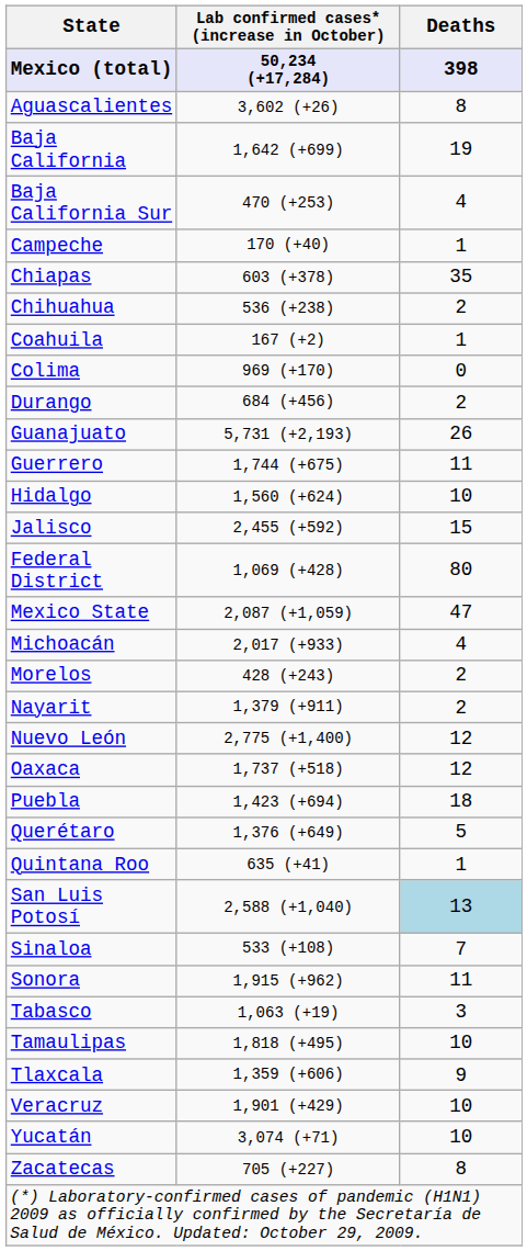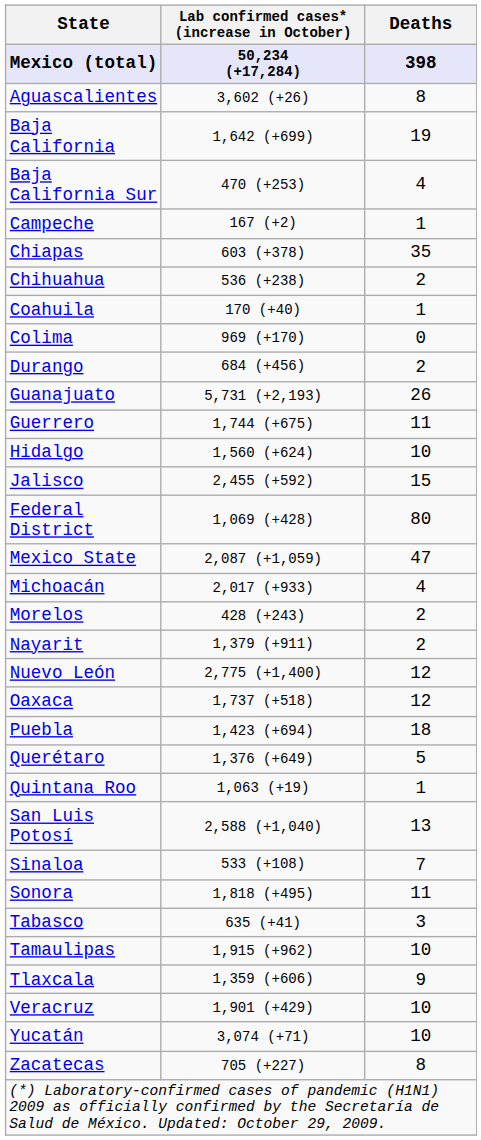 <table class="wikitable sortable" style="float:right; margin:0.5em 0 0.5em 1em; width:350px; text-align:center;">
 <tr>
 <th style="width:100px;">State</th>
 <th style="font-size:80%">Lab confirmed cases*<br>(increase in October)</th>
 <th>Deaths</th>
 </tr>
 <tr>
 <td style="background:lavender; font-weight:bold;">Mexico (total)</td>
 <td style="background:lavender; font-weight:bold;font-size:80%">50,234<br>(+17,284)</td>
 <td style="background:lavender; font-weight:bold;">398</td>
 </tr>
 <tr>
 <td align=left><a href='#'>Aguascalientes</a></td>
 <td style="font-size:80%">3,602 (+26)</td>
 <td>8</td>
 </tr>
 <tr>
 <td align=left><a href='#'>Baja California</a></td>
 <td style="font-size:80%">1,642 (+699)</td>
 <td>19</td>
 </tr>
 <tr>
 <td align=left><a href='#'>Baja California Sur</a></td>
 <td style="font-size:80%">470 (+253)</td>
 <td>4</td>
 </tr>
 <tr>
 <td align=left><a href='#'>Campeche</a></td>
-<td style="font-size:80%">170 (+40)</td>
+<td style="font-size:80%">167 (+2)</td>
 <td>1</td>
 </tr>
 <tr>
 <td align=left><a href='#'>Chiapas</a></td>
 <td style="font-size:80%">603 (+378)</td>
 <td>35</td>
 </tr>
 <tr>
 <td align=left><a href='#'>Chihuahua</a></td>
 <td style="font-size:80%">536 (+238)</td>
 <td>2</td>
 </tr>
 <tr>
 <td align=left><a href='#'>Coahuila</a></td>
-<td style="font-size:80%">167 (+2)</td>
+<td style="font-size:80%">170 (+40)</td>
 <td>1</td>
 </tr>
 <tr>
 <td align=left><a href='#'>Colima</a></td>
 <td style="font-size:80%">969 (+170)</td>
 <td>0</td>
 </tr>
 <tr>
 <td align=left><a href='#'>Durango</a></td>
 <td style="font-size:80%">684 (+456)</td>
 <td>2</td>
 </tr>
 <tr>
 <td align=left><a href='#'>Guanajuato</a></td>
 <td style="font-size:80%">5,731 (+2,193)</td>
 <td>26</td>
 </tr>
 <tr>
 <td align=left><a href='#'>Guerrero</a></td>
 <td style="font-size:80%">1,744 (+675)</td>
 <td>11</td>
 </tr>
 <tr>
 <td align=left><a href='#'>Hidalgo</a></td>
 <td style="font-size:80%">1,560 (+624)</td>
 <td>10</td>
 </tr>
 <tr>
 <td align=left><a href='#'>Jalisco</a></td>
 <td style="font-size:80%">2,455 (+592)</td>
 <td>15</td>
 </tr>
 <tr>
 <td align=left><a href='#'>Federal District</a></td>
 <td style="font-size:80%">1,069 (+428)</td>
 <td>80</td>
 </tr>
 <tr>
 <td align=left><a href='#'>Mexico State</a></td>
 <td style="font-size:80%">2,087 (+1,059)</td>
 <td>47</td>
 </tr>
 <tr>
 <td align=left><a href='#'>Michoacán</a></td>
 <td style="font-size:80%">2,017 (+933)</td>
 <td>4</td>
 </tr>
 <tr>
 <td align=left><a href='#'>Morelos</a></td>
 <td style="font-size:80%">428 (+243)</td>
 <td>2</td>
 </tr>
 <tr>
 <td align=left><a href='#'>Nayarit</a></td>
 <td style="font-size:80%">1,379 (+911)</td>
 <td>2</td>
 </tr>
 <tr>
 <td align=left><a href='#'>Nuevo León</a></td>
 <td style="font-size:80%">2,775 (+1,400)</td>
 <td>12</td>
 </tr>
 <tr>
 <td align=left><a href='#'>Oaxaca</a></td>
 <td style="font-size:80%">1,737 (+518)</td>
 <td>12</td>
 </tr>
 <tr>
 <td align=left><a href='#'>Puebla</a></td>
 <td style="font-size:80%">1,423 (+694)</td>
 <td>18</td>
 </tr>
 <tr>
 <td align=left><a href='#'>Querétaro</a></td>
 <td style="font-size:80%">1,376 (+649)</td>
 <td>5</td>
 </tr>
 <tr>
 <td align=left><a href='#'>Quintana Roo</a></td>
-<td style="font-size:80%">635 (+41)</td>
+<td style="font-size:80%">1,063 (+19)</td>
 <td>1</td>
 </tr>
 <tr>
 <td align=left><a href='#'>San Luis Potosí</a></td>
 <td style="font-size:80%">2,588 (+1,040)</td>
-<td style="background: lightblue;">13</td>
+<td>13</td>
 </tr>
 <tr>
 <td align=left><a href='#'>Sinaloa</a></td>
 <td style="font-size:80%">533 (+108)</td>
 <td>7</td>
 </tr>
 <tr>
 <td align=left><a href='#'>Sonora</a></td>
-<td style="font-size:80%">1,915 (+962)</td>
+<td style="font-size:80%">1,818 (+495)</td>
 <td>11</td>
 </tr>
 <tr>
 <td align=left><a href='#'>Tabasco</a></td>
-<td style="font-size:80%">1,063 (+19)</td>
+<td style="font-size:80%">635 (+41)</td>
 <td>3</td>
 </tr>
 <tr>
 <td align=left><a href='#'>Tamaulipas</a></td>
-<td style="font-size:80%">1,818 (+495)</td>
+<td style="font-size:80%">1,915 (+962)</td>
 <td>10</td>
 </tr>
 <tr>
 <td align=left><a href='#'>Tlaxcala</a></td>
 <td style="font-size:80%">1,359 (+606)</td>
 <td>9</td>
 </tr>
 <tr>
 <td align=left><a href='#'>Veracruz</a></td>
 <td style="font-size:80%">1,901 (+429)</td>
 <td>10</td>
 </tr>
 <tr>
 <td align=left><a href='#'>Yucatán</a></td>
 <td style="font-size:80%">3,074 (+71)</td>
 <td>10</td>
 </tr>
 <tr>
 <td align=left><a href='#'>Zacatecas</a></td>
 <td style="font-size:80%">705 (+227)</td>
 <td>8</td>
 </tr>
 <tr style="text-align:left;" class="sortbottom">
 <td colspan=5 style="font-size:smaller"><em>(*) Laboratory-confirmed cases of pandemic (H1N1) 2009 as officially confirmed by the Secretaría de Salud de México. Updated: October 29, 2009.</em></td>
 </tr>
 </table>
